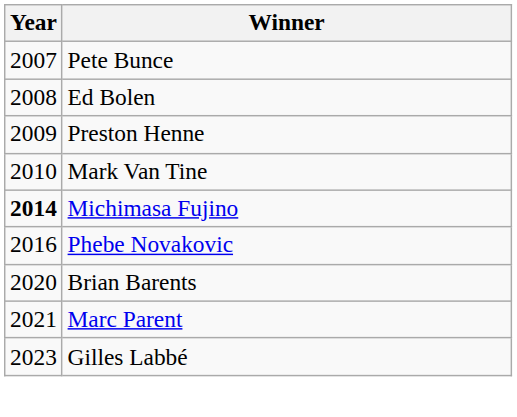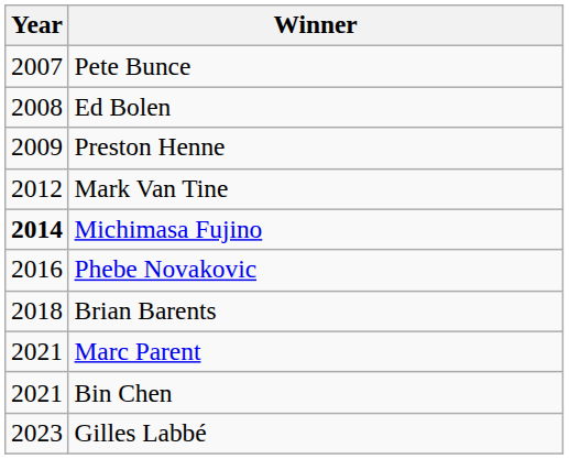 <table class="wikitable" style="text-align:left">
 <tr>
 <th style="width:20px;">Year</th>
 <th style="width:300px;">Winner</th>
 </tr>
 <tr>
 <td>2007</td>
 <td>Pete Bunce</td>
 </tr>
 <tr>
 <td>2008</td>
 <td>Ed Bolen</td>
 </tr>
 <tr>
 <td>2009</td>
 <td>Preston Henne</td>
 </tr>
 <tr>
-<td>2010</td>
+<td>2012</td>
 <td>Mark Van Tine</td>
 </tr>
 <tr>
 <td><strong>2014</strong></td>
 <td><a href='#'>Michimasa Fujino</a></td>
 </tr>
 <tr>
 <td>2016</td>
 <td><a href='#'>Phebe Novakovic</a></td>
 </tr>
 <tr>
-<td>2020</td>
+<td>2018</td>
 <td>Brian Barents</td>
 </tr>
 <tr>
 <td>2021</td>
 <td><a href='#'>Marc Parent</a></td>
 </tr>
 <tr>
+<td>2021</td>
+<td>Bin Chen</td>
+</tr>
+<tr>
 <td>2023</td>
 <td>Gilles Labbé</td>
 </tr>
 </table>
